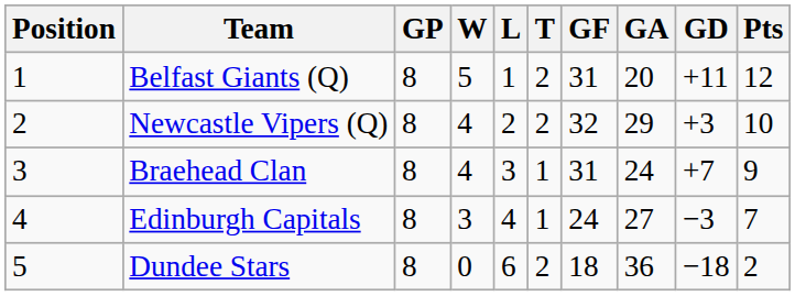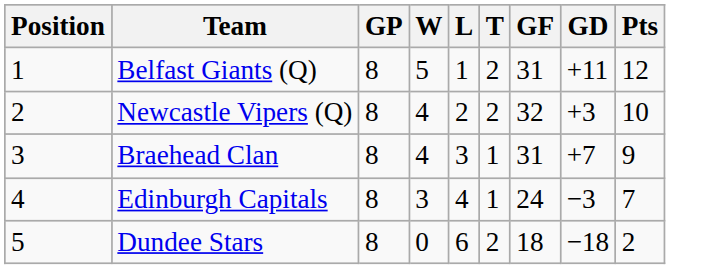 <table class="wikitable">
 <tr>
 <th>Position</th>
 <th>Team</th>
 <th>GP</th>
 <th>W</th>
 <th>L</th>
 <th>T</th>
 <th>GF</th>
-<th>GA</th>
 <th>GD</th>
 <th>Pts</th>
 </tr>
 <tr>
 <td>1</td>
 <td><a href='#'>Belfast Giants</a> (Q)</td>
 <td>8</td>
 <td>5</td>
 <td>1</td>
 <td>2</td>
 <td>31</td>
-<td>20</td>
 <td>+11</td>
 <td>12</td>
 </tr>
 <tr>
 <td>2</td>
 <td><a href='#'>Newcastle Vipers</a> (Q)</td>
 <td>8</td>
 <td>4</td>
 <td>2</td>
 <td>2</td>
 <td>32</td>
-<td>29</td>
 <td>+3</td>
 <td>10</td>
 </tr>
 <tr>
 <td>3</td>
 <td><a href='#'>Braehead Clan</a></td>
 <td>8</td>
 <td>4</td>
 <td>3</td>
 <td>1</td>
 <td>31</td>
-<td>24</td>
 <td>+7</td>
 <td>9</td>
 </tr>
 <tr>
 <td>4</td>
 <td><a href='#'>Edinburgh Capitals</a></td>
 <td>8</td>
 <td>3</td>
 <td>4</td>
 <td>1</td>
 <td>24</td>
-<td>27</td>
 <td>−3</td>
 <td>7</td>
 </tr>
 <tr>
 <td>5</td>
 <td><a href='#'>Dundee Stars</a></td>
 <td>8</td>
 <td>0</td>
 <td>6</td>
 <td>2</td>
 <td>18</td>
-<td>36</td>
 <td>−18</td>
 <td>2</td>
 </tr>
 </table>
